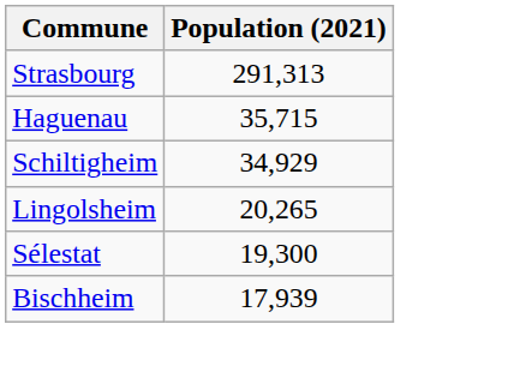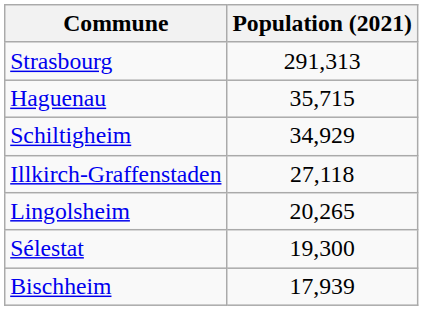 <table class=wikitable>
 <tr>
 <th>Commune</th>
 <th>Population (2021)</th>
 </tr>
 <tr>
 <td><a href='#'>Strasbourg</a></td>
 <td style="text-align: center;">291,313</td>
 </tr>
 <tr>
 <td><a href='#'>Haguenau</a></td>
 <td style="text-align: center;">35,715</td>
 </tr>
 <tr>
 <td><a href='#'>Schiltigheim</a></td>
 <td style="text-align: center;">34,929</td>
 </tr>
 <tr>
+<td><a href='#'>Illkirch-Graffenstaden</a></td>
+<td style="text-align: center;">27,118</td>
+</tr>
+<tr>
 <td><a href='#'>Lingolsheim</a></td>
 <td style="text-align: center;">20,265</td>
 </tr>
 <tr>
 <td><a href='#'>Sélestat</a></td>
 <td style="text-align: center;">19,300</td>
 </tr>
 <tr>
 <td><a href='#'>Bischheim</a></td>
 <td style="text-align: center;">17,939</td>
 </tr>
 </table>
